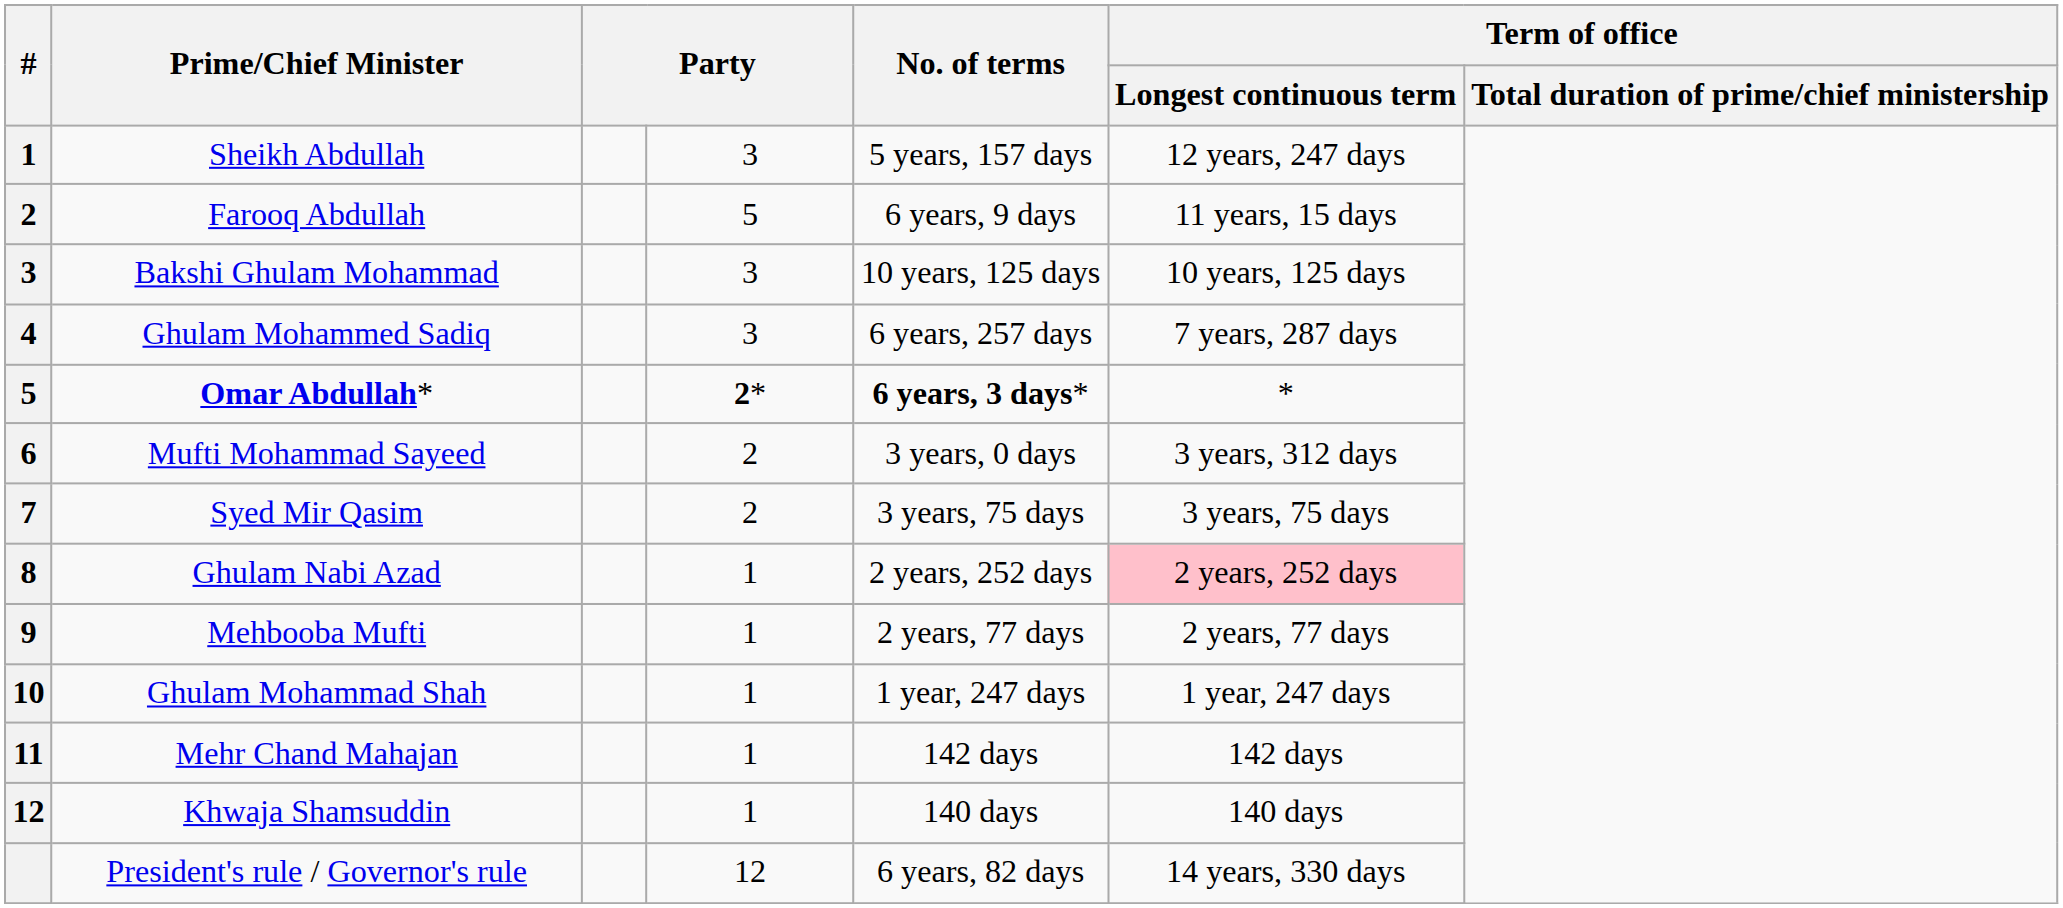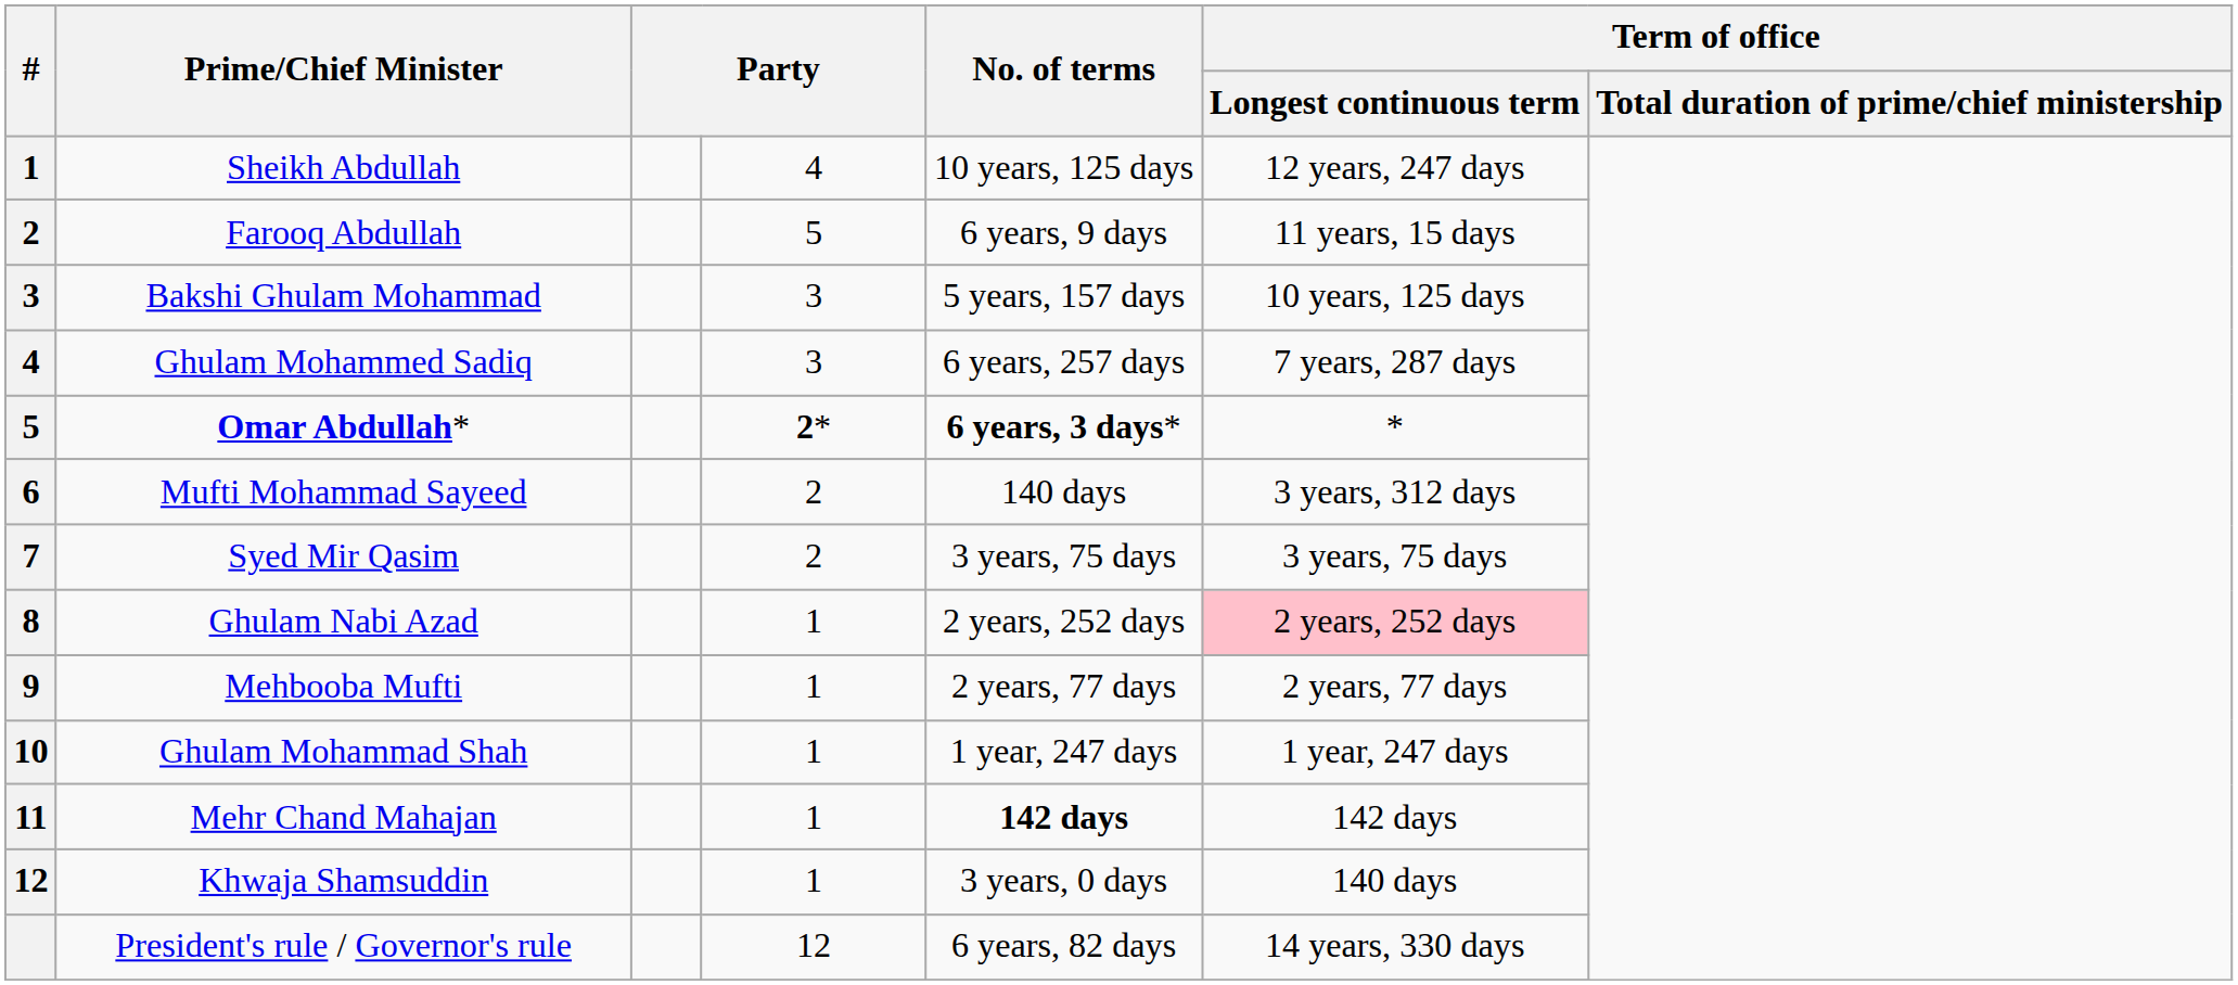 <table class="wikitable sortable" style="line-height:1.4em; text-align:center">
 <tr>
 <th data-sort-type=number rowspan = "2">#</th>
 <th rowspan="2" style="width:16em">Prime/Chief Minister</th>
 <th rowspan="2" colspan=2 style="width:8em">Party</th>
 <th rowspan="2"><abbr>No.</abbr> of terms</th>
 <th colspan="2">Term of office</th>
 </tr>
 <tr>
 <th>Longest continuous term</th>
 <th>Total duration of prime/chief ministership</th>
 </tr>
 <tr>
 <th data-sort-value="1">1</th>
 <td><a href='#'>Sheikh Abdullah</a></td>
 <td></td>
-<td>3</td>
-<td>5 years, 157 days</td>
+<td>4</td>
+<td>10 years, 125 days</td>
 <td>12 years, 247 days</td>
 </tr>
 <tr>
 <th data-sort-value="2">2</th>
 <td><a href='#'>Farooq Abdullah</a></td>
 <td></td>
 <td>5</td>
 <td>6 years, 9 days</td>
 <td>11 years, 15 days</td>
 </tr>
 <tr>
 <th data-sort-value="3">3</th>
 <td><a href='#'>Bakshi Ghulam Mohammad</a></td>
 <td></td>
 <td>3</td>
-<td>10 years, 125 days</td>
+<td>5 years, 157 days</td>
 <td>10 years, 125 days</td>
 </tr>
 <tr>
 <th data-sort-value="4">4</th>
 <td><a href='#'>Ghulam Mohammed Sadiq</a></td>
 <td></td>
 <td>3</td>
 <td>6 years, 257 days</td>
 <td>7 years, 287 days</td>
 </tr>
 <tr>
 <th data-sort-value="5">5</th>
 <td><strong><a href='#'>Omar Abdullah</a></strong>*</td>
 <td></td>
 <td><strong>2</strong>*</td>
 <td><strong>6 years, 3 days</strong>*</td>
 <td><strong></strong>*</td>
 </tr>
 <tr>
 <th data-sort-value="6">6</th>
 <td><a href='#'>Mufti Mohammad Sayeed</a></td>
 <td></td>
 <td>2</td>
-<td>3 years, 0 days</td>
+<td>140 days</td>
 <td>3 years, 312 days</td>
 </tr>
 <tr>
 <th data-sort-value="7">7</th>
 <td><a href='#'>Syed Mir Qasim</a></td>
 <td></td>
 <td>2</td>
 <td>3 years, 75 days</td>
 <td>3 years, 75 days</td>
 </tr>
 <tr>
 <th data-sort-value="8">8</th>
 <td><a href='#'>Ghulam Nabi Azad</a></td>
 <td></td>
 <td>1</td>
 <td>2 years, 252 days</td>
 <td style="background: pink;">2 years, 252 days</td>
 </tr>
 <tr>
 <th data-sort-value="9">9</th>
 <td><a href='#'>Mehbooba Mufti</a></td>
 <td></td>
 <td>1</td>
 <td>2 years, 77 days</td>
 <td>2 years, 77 days</td>
 </tr>
 <tr>
 <th data-sort-value="10">10</th>
 <td><a href='#'>Ghulam Mohammad Shah</a></td>
 <td></td>
 <td>1</td>
 <td>1 year, 247 days</td>
 <td>1 year, 247 days</td>
 </tr>
 <tr>
 <th data-sort-value="11">11</th>
 <td><a href='#'>Mehr Chand Mahajan</a></td>
 <td></td>
 <td>1</td>
-<td>142 days</td>
+<td><strong>142 days</strong></td>
 <td>142 days</td>
 </tr>
 <tr>
 <th data-sort-value="12">12</th>
 <td><a href='#'>Khwaja Shamsuddin</a></td>
 <td></td>
 <td>1</td>
-<td>140 days</td>
+<td>3 years, 0 days</td>
 <td>140 days</td>
 </tr>
 <tr>
 <th data-sort-value="13"></th>
 <td><a href='#'>President's rule</a> / <a href='#'>Governor's rule</a></td>
 <td></td>
 <td>12</td>
 <td>6 years, 82 days</td>
 <td>14 years, 330 days</td>
 </tr>
 <tr>
 </tr>
 </table>
